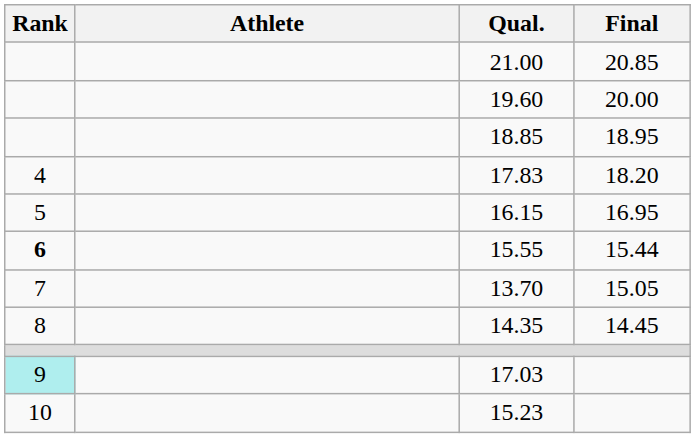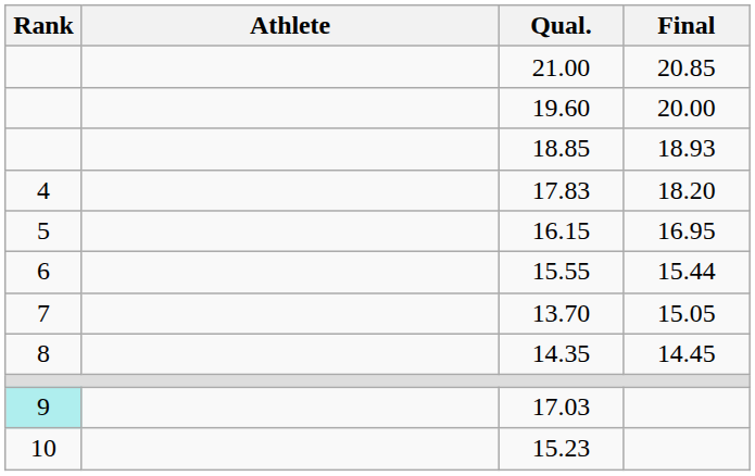 <table class=wikitable style="text-align:center">
 <tr>
 <th width=40>Rank</th>
 <th width=250>Athlete</th>
 <th width=70>Qual.</th>
 <th width=70>Final</th>
 </tr>
 <tr>
 <td></td>
 <td align=left></td>
 <td>21.00</td>
 <td>20.85</td>
 </tr>
 <tr>
 <td></td>
 <td align=left></td>
 <td>19.60</td>
 <td>20.00</td>
 </tr>
 <tr>
 <td></td>
 <td align=left></td>
 <td>18.85</td>
-<td>18.95</td>
+<td>18.93</td>
 </tr>
 <tr>
 <td>4</td>
 <td align=left></td>
 <td>17.83</td>
 <td>18.20</td>
 </tr>
 <tr>
 <td>5</td>
 <td align=left></td>
 <td>16.15</td>
 <td>16.95</td>
 </tr>
 <tr>
-<td><strong>6</strong></td>
+<td>6</td>
 <td align=left></td>
 <td>15.55</td>
 <td>15.44</td>
 </tr>
 <tr>
 <td>7</td>
 <td align=left></td>
 <td>13.70</td>
 <td>15.05</td>
 </tr>
 <tr>
 <td>8</td>
 <td align=left></td>
 <td>14.35</td>
 <td>14.45</td>
 </tr>
 <tr bgcolor=#DDDDDD>
 <td colspan=4></td>
 </tr>
 <tr>
 <td style="background: paleturquoise;">9</td>
 <td align=left></td>
 <td>17.03</td>
 <td></td>
 </tr>
 <tr>
 <td>10</td>
 <td align=left></td>
 <td>15.23</td>
 <td></td>
 </tr>
 </table>
